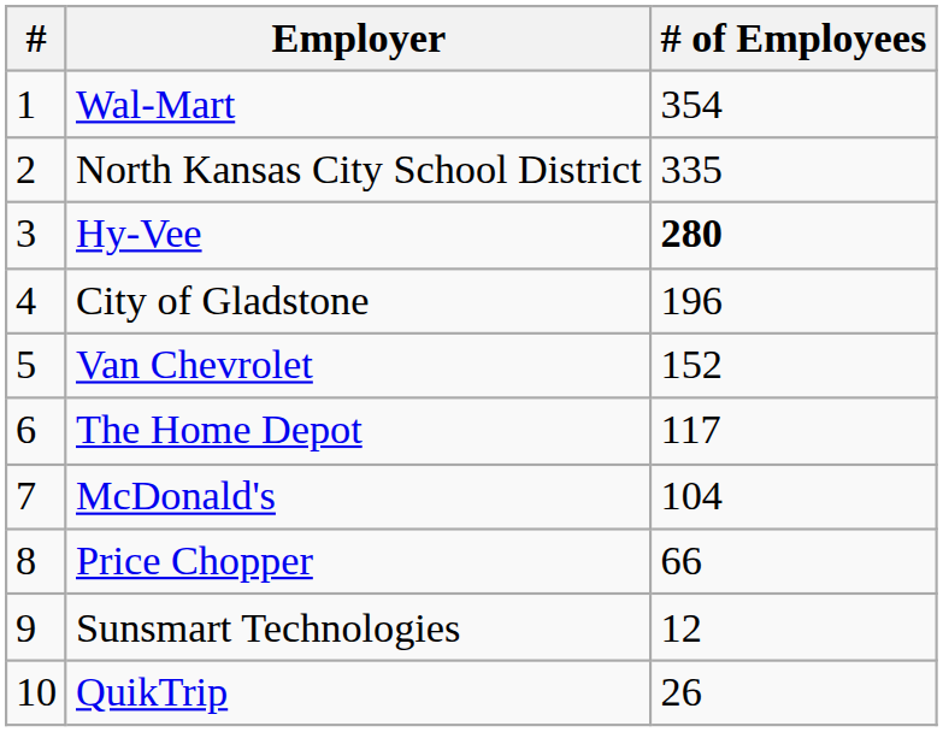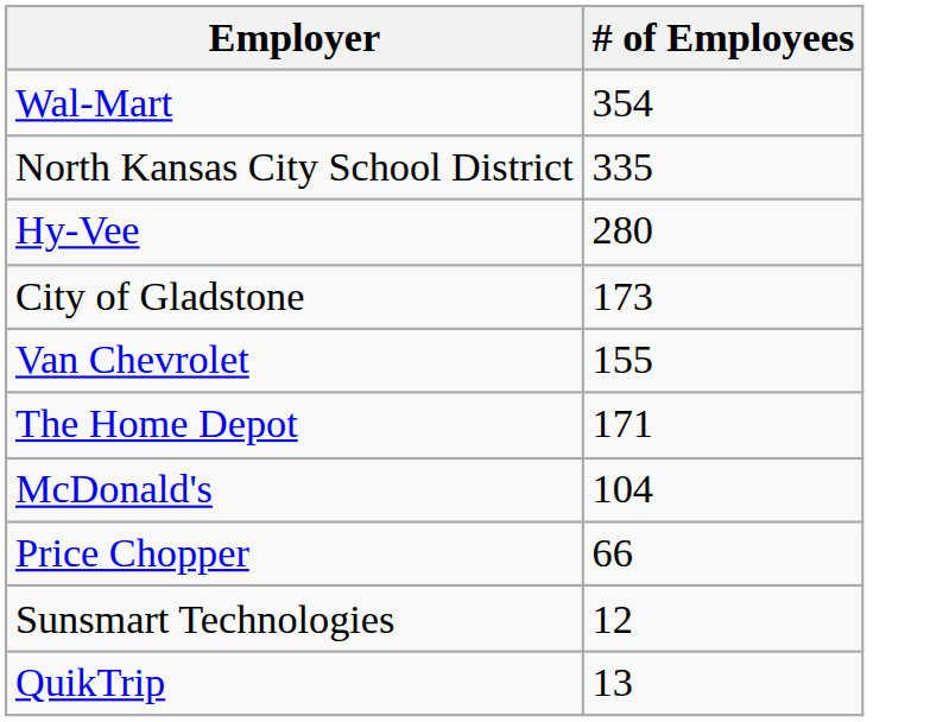 <table class="wikitable">
 <tr>
-<th>#</th>
 <th>Employer</th>
 <th># of Employees</th>
 </tr>
 <tr>
-<td>1</td>
 <td><a href='#'>Wal-Mart</a></td>
 <td>354</td>
 </tr>
 <tr>
-<td>2</td>
 <td>North Kansas City School District</td>
 <td>335</td>
 </tr>
 <tr>
-<td>3</td>
 <td><a href='#'>Hy-Vee</a></td>
-<td><strong>280</strong></td>
+<td>280</td>
 </tr>
 <tr>
-<td>4</td>
 <td>City of Gladstone</td>
-<td>196</td>
+<td>173</td>
 </tr>
 <tr>
-<td>5</td>
 <td><a href='#'>Van Chevrolet</a></td>
-<td>152</td>
+<td>155</td>
 </tr>
 <tr>
-<td>6</td>
 <td><a href='#'>The Home Depot</a></td>
-<td>117</td>
+<td>171</td>
 </tr>
 <tr>
-<td>7</td>
 <td><a href='#'>McDonald's</a></td>
 <td>104</td>
 </tr>
 <tr>
-<td>8</td>
 <td><a href='#'>Price Chopper</a></td>
 <td>66</td>
 </tr>
 <tr>
-<td>9</td>
 <td>Sunsmart Technologies</td>
 <td>12</td>
 </tr>
 <tr>
-<td>10</td>
 <td><a href='#'>QuikTrip</a></td>
-<td>26</td>
+<td>13</td>
 </tr>
 </table>
